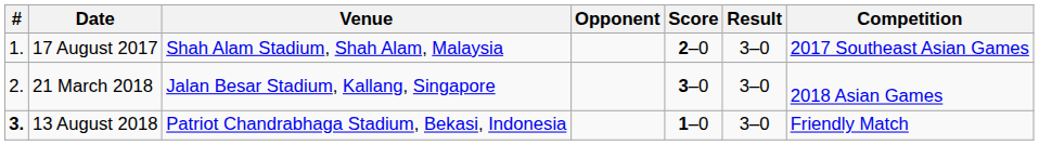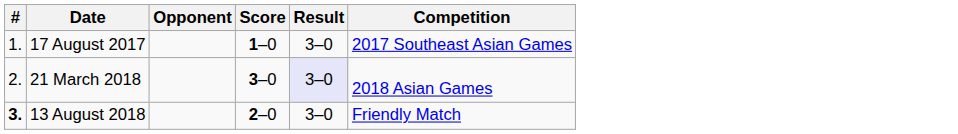 <table class="wikitable">
 <tr>
 <th>#</th>
 <th>Date</th>
-<th>Venue</th>
 <th>Opponent</th>
 <th>Score</th>
 <th>Result</th>
 <th>Competition</th>
 </tr>
 <tr>
 <td>1.</td>
 <td>17 August 2017</td>
-<td><a href='#'>Shah Alam Stadium</a>, <a href='#'>Shah Alam</a>, <a href='#'>Malaysia</a></td>
 <td></td>
-<td align=center><strong>2</strong>–0</td>
+<td align=center><strong>1</strong>–0</td>
 <td align=center>3–0</td>
 <td><a href='#'>2017 Southeast Asian Games</a></td>
 </tr>
 <tr>
 <td>2.</td>
 <td>21 March 2018</td>
-<td><a href='#'>Jalan Besar Stadium</a>, <a href='#'>Kallang</a>, <a href='#'>Singapore</a></td>
 <td></td>
 <td align=center><strong>3</strong>–0</td>
-<td align=center>3–0</td>
+<td align=center style="background: lavender;">3–0</td>
 <td><br><a href='#'>2018 Asian Games</a></td>
 </tr>
 <tr>
 <td><strong>3.</strong></td>
 <td>13 August 2018</td>
-<td><a href='#'>Patriot Chandrabhaga Stadium</a>, <a href='#'>Bekasi</a>, <a href='#'>Indonesia</a></td>
 <td></td>
-<td align=center><strong>1</strong>–0</td>
+<td align=center><strong>2</strong>–0</td>
 <td align=center>3–0</td>
 <td><a href='#'>Friendly Match</a></td>
 </tr>
 </table>
